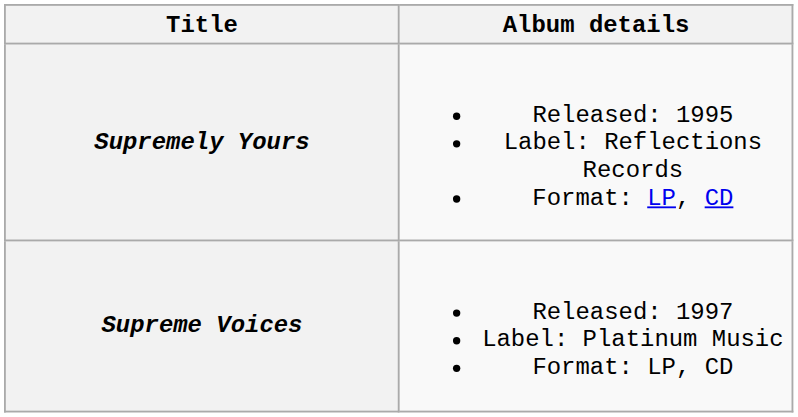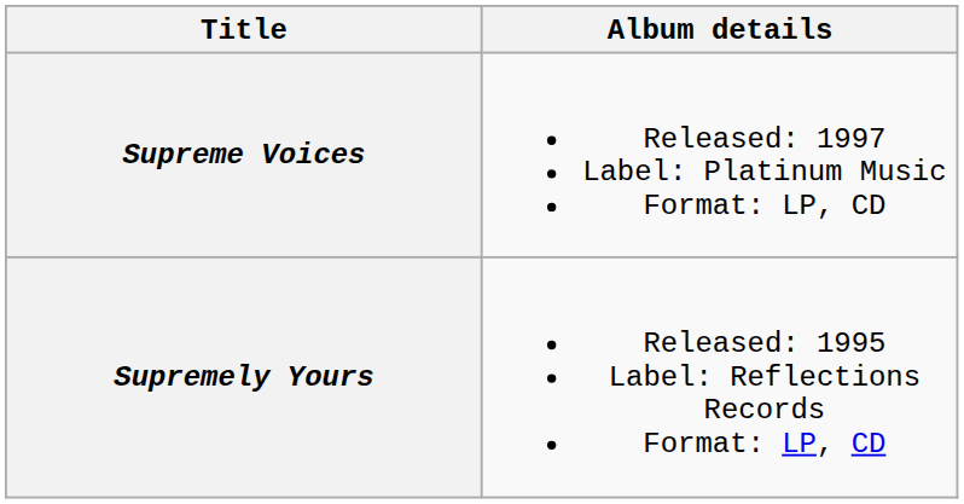 <table class="wikitable plainrowheaders" style="text-align:center;" border="1">
 <tr>
 <th scope="col" style="width:16em;">Title</th>
 <th scope="col" style="width:16em;">Album details</th>
 </tr>
 <tr>
+<th scope="row"><em>Supreme Voices</em></th>
+<td><br><ul><li>Released: 1997</li><li>Label: Platinum Music</li><li>Format: LP, CD</li></ul></td>
+</tr>
+<tr>
 <th scope="row"><em>Supremely Yours</em></th>
 <td><br><ul><li>Released: 1995</li><li>Label: Reflections Records</li><li>Format: <a href='#'>LP</a>, <a href='#'>CD</a></li></ul></td>
 </tr>
-<tr>
-<th scope="row"><em>Supreme Voices</em></th>
-<td><br><ul><li>Released: 1997</li><li>Label: Platinum Music</li><li>Format: LP, CD</li></ul></td>
-</tr>
 </table>
